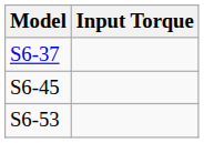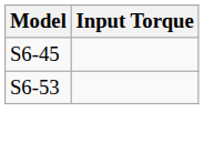 <table class="wikitable">
 <tr>
 <th>Model</th>
 <th>Input Torque</th>
-</tr>
-<tr>
-<td><a href='#'>S6-37</a></td>
-<td></td>
 </tr>
 <tr>
 <td>S6-45</td>
 <td></td>
 </tr>
 <tr>
 <td>S6-53</td>
 <td></td>
 </tr>
 </table>
